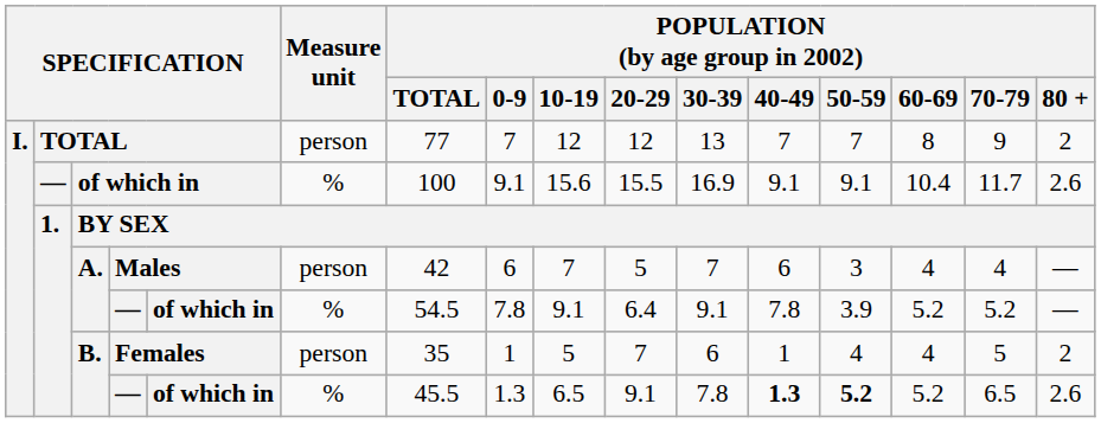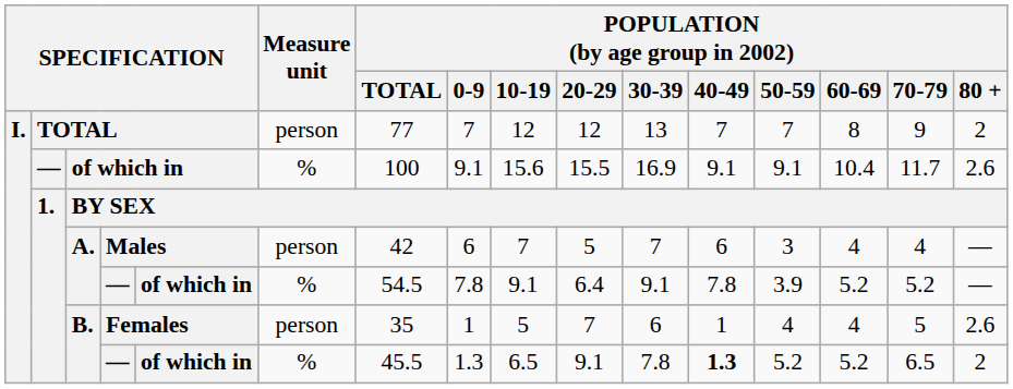 <table class="wikitable" style="font-size:85%; text-align:center">
 <tr>
 <th rowspan="2" colspan="5">SPECIFICATION</th>
 <th rowspan="2">Measure<br> unit</th>
 <th colspan="10" rowspan="1">POPULATION<br> (by age group in 2002)</th>
 </tr>
 <tr>
 <th>TOTAL</th>
 <th>0-9</th>
 <th>10-19</th>
 <th>20-29</th>
 <th>30-39</th>
 <th>40-49</th>
 <th>50-59</th>
 <th>60-69</th>
 <th>70-79</th>
 <th>80 +</th>
 </tr>
 <tr>
 <th style="text-align:left" valign="top" rowspan="7">I.</th>
 <th style="text-align:left" colspan="4">TOTAL</th>
 <td>person</td>
 <td>77</td>
 <td>7</td>
 <td>12</td>
 <td>12</td>
 <td>13</td>
 <td>7</td>
 <td>7</td>
 <td>8</td>
 <td>9</td>
 <td>2</td>
 </tr>
 <tr>
 <th style="text-align:left" valign="top">—</th>
 <th style="text-align:left" colspan="3">of which in</th>
 <td>%</td>
 <td>100</td>
 <td>9.1</td>
 <td>15.6</td>
 <td>15.5</td>
 <td>16.9</td>
 <td>9.1</td>
 <td>9.1</td>
 <td>10.4</td>
 <td>11.7</td>
 <td>2.6</td>
 </tr>
 <tr>
 <th style="text-align:left" valign="top" rowspan="5">1.</th>
 <th style="text-align:left" colspan="14">BY SEX</th>
 </tr>
 <tr>
 <th style="text-align:left" valign="top" rowspan="2">A.</th>
 <th style="text-align:left" colspan="2">Males</th>
 <td>person</td>
 <td>42</td>
 <td>6</td>
 <td>7</td>
 <td>5</td>
 <td>7</td>
 <td>6</td>
 <td>3</td>
 <td>4</td>
 <td>4</td>
 <td>—</td>
 </tr>
 <tr>
 <th style="text-align:left" valign="top">—</th>
 <th style="text-align:left" colspan="1">of which in</th>
 <td>%</td>
 <td>54.5</td>
 <td>7.8</td>
 <td>9.1</td>
 <td>6.4</td>
 <td>9.1</td>
 <td>7.8</td>
 <td>3.9</td>
 <td>5.2</td>
 <td>5.2</td>
 <td>—</td>
 </tr>
 <tr>
 <th style="text-align:left" valign="top" rowspan="2">B.</th>
 <th style="text-align:left" colspan="2">Females</th>
 <td>person</td>
 <td>35</td>
 <td>1</td>
 <td>5</td>
 <td>7</td>
 <td>6</td>
 <td>1</td>
 <td>4</td>
 <td>4</td>
 <td>5</td>
-<td>2</td>
+<td>2.6</td>
 </tr>
 <tr>
 <th style="text-align:left" valign="top">—</th>
 <th style="text-align:left" colspan="1">of which in</th>
 <td>%</td>
 <td>45.5</td>
 <td>1.3</td>
 <td>6.5</td>
 <td>9.1</td>
 <td>7.8</td>
 <td><strong>1.3</strong></td>
-<td><strong>5.2</strong></td>
+<td>5.2</td>
 <td>5.2</td>
 <td>6.5</td>
-<td>2.6</td>
+<td>2</td>
 </tr>
 </table>
